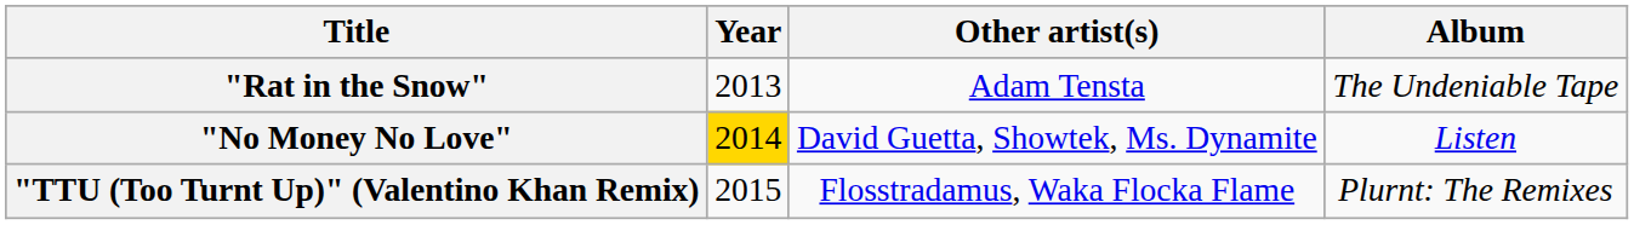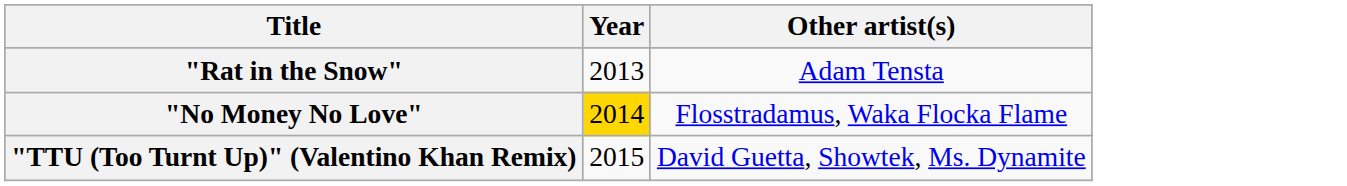 <table class="wikitable plainrowheaders" style="text-align:center;">
 <tr>
 <th scope="col">Title</th>
 <th scope="col">Year</th>
 <th scope="col">Other artist(s)</th>
-<th scope="col">Album</th>
 </tr>
 <tr>
 <th scope="row">"Rat in the Snow"</th>
 <td>2013</td>
 <td><a href='#'>Adam Tensta</a></td>
-<td><em>The Undeniable Tape</em></td>
 </tr>
 <tr>
 <th scope="row">"No Money No Love"</th>
 <td style="background: gold;">2014</td>
-<td><a href='#'>David Guetta</a>, <a href='#'>Showtek</a>, <a href='#'>Ms. Dynamite</a></td>
-<td><em><a href='#'>Listen</a></em></td>
+<td><a href='#'>Flosstradamus</a>, <a href='#'>Waka Flocka Flame</a></td>
 </tr>
 <tr>
 <th scope="row">"TTU (Too Turnt Up)" (Valentino Khan Remix)</th>
 <td>2015</td>
-<td><a href='#'>Flosstradamus</a>, <a href='#'>Waka Flocka Flame</a></td>
-<td><em>Plurnt: The Remixes</em></td>
+<td><a href='#'>David Guetta</a>, <a href='#'>Showtek</a>, <a href='#'>Ms. Dynamite</a></td>
 </tr>
 </table>
